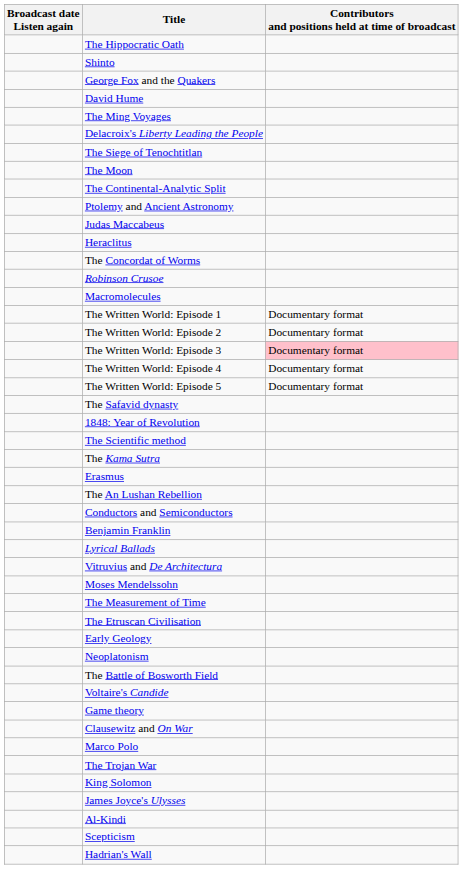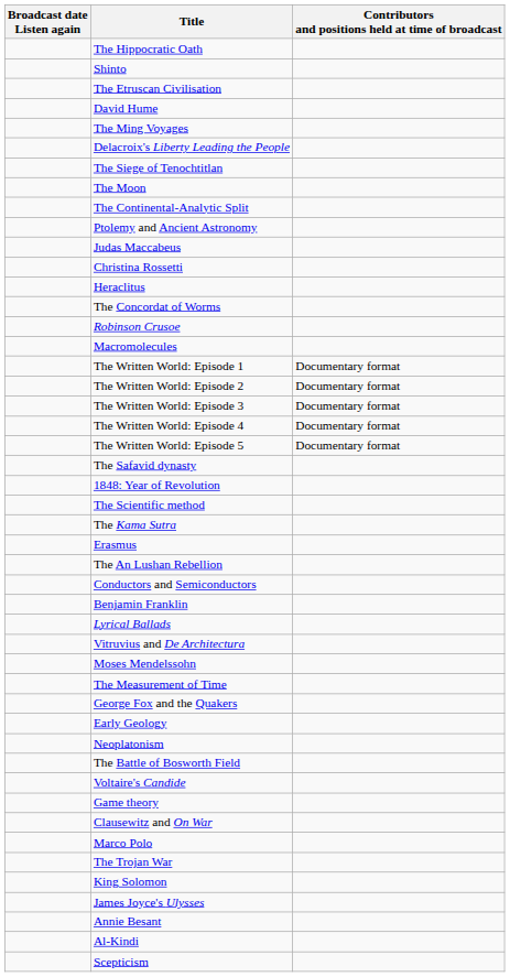 <table class="wikitable">
 <tr>
 <th>Broadcast date <br> Listen again</th>
 <th>Title</th>
 <th>Contributors <br> and positions held at time of broadcast</th>
 </tr>
 <tr>
 <td></td>
 <td><a href='#'>The Hippocratic Oath</a></td>
 <td></td>
 </tr>
 <tr>
 <td></td>
 <td><a href='#'>Shinto</a></td>
 <td></td>
 </tr>
 <tr>
 <td></td>
-<td><a href='#'>George Fox</a> and the <a href='#'>Quakers</a></td>
+<td><a href='#'>The Etruscan Civilisation</a></td>
 <td></td>
 </tr>
 <tr>
 <td></td>
 <td><a href='#'>David Hume</a></td>
 <td></td>
 </tr>
 <tr>
 <td></td>
 <td><a href='#'>The Ming Voyages</a></td>
 <td></td>
 </tr>
 <tr>
 <td></td>
 <td><a href='#'>Delacroix's <em>Liberty Leading the People</em></a></td>
 <td></td>
 </tr>
 <tr>
 <td></td>
 <td><a href='#'>The Siege of Tenochtitlan</a></td>
 <td></td>
 </tr>
 <tr>
 <td></td>
 <td><a href='#'>The Moon</a></td>
 <td></td>
 </tr>
 <tr>
 <td></td>
 <td><a href='#'>The Continental-Analytic Split</a></td>
 <td></td>
 </tr>
 <tr>
 <td></td>
 <td><a href='#'>Ptolemy</a> and <a href='#'>Ancient Astronomy</a></td>
 <td></td>
 </tr>
 <tr>
 <td></td>
 <td><a href='#'>Judas Maccabeus</a></td>
 <td></td>
 </tr>
 <tr>
 <td></td>
+<td><a href='#'>Christina Rossetti</a></td>
+<td></td>
+</tr>
+<tr>
+<td></td>
 <td><a href='#'>Heraclitus</a></td>
 <td></td>
 </tr>
 <tr>
 <td></td>
 <td>The <a href='#'>Concordat of Worms</a></td>
 <td></td>
 </tr>
 <tr>
 <td></td>
 <td><em><a href='#'>Robinson Crusoe</a></em></td>
 <td></td>
 </tr>
 <tr>
 <td></td>
 <td><a href='#'>Macromolecules</a></td>
 <td></td>
 </tr>
 <tr>
 <td></td>
 <td>The Written World: Episode 1</td>
 <td>Documentary format</td>
 </tr>
 <tr>
 <td></td>
 <td>The Written World: Episode 2</td>
 <td>Documentary format</td>
 </tr>
 <tr>
 <td></td>
 <td>The Written World: Episode 3</td>
-<td style="background: pink;">Documentary format</td>
+<td>Documentary format</td>
 </tr>
 <tr>
 <td></td>
 <td>The Written World: Episode 4</td>
 <td>Documentary format</td>
 </tr>
 <tr>
 <td></td>
 <td>The Written World: Episode 5</td>
 <td>Documentary format</td>
 </tr>
 <tr>
 <td></td>
 <td>The <a href='#'>Safavid dynasty</a></td>
 <td></td>
 </tr>
 <tr>
 <td></td>
 <td><a href='#'>1848: Year of Revolution</a></td>
 <td></td>
 </tr>
 <tr>
 <td></td>
 <td><a href='#'>The Scientific method</a></td>
 <td></td>
 </tr>
 <tr>
 <td></td>
 <td>The <em><a href='#'>Kama Sutra</a></em></td>
 <td></td>
 </tr>
 <tr>
 <td></td>
 <td><a href='#'>Erasmus</a></td>
 <td></td>
 </tr>
 <tr>
 <td></td>
 <td>The <a href='#'>An Lushan Rebellion</a></td>
 <td></td>
 </tr>
 <tr>
 <td></td>
 <td><a href='#'>Conductors</a> and <a href='#'>Semiconductors</a></td>
 <td></td>
 </tr>
 <tr>
 <td></td>
 <td><a href='#'>Benjamin Franklin</a></td>
 <td></td>
 </tr>
 <tr>
 <td></td>
 <td><em><a href='#'>Lyrical Ballads</a></em></td>
 <td></td>
 </tr>
 <tr>
 <td></td>
 <td><a href='#'>Vitruvius</a> and <a href='#'><em>De Architectura</em></a></td>
 <td></td>
 </tr>
 <tr>
 <td></td>
 <td><a href='#'>Moses Mendelssohn</a></td>
 <td></td>
 </tr>
 <tr>
 <td></td>
 <td><a href='#'>The Measurement of Time</a></td>
 <td></td>
 </tr>
 <tr>
 <td></td>
-<td><a href='#'>The Etruscan Civilisation</a></td>
+<td><a href='#'>George Fox</a> and the <a href='#'>Quakers</a></td>
 <td></td>
 </tr>
 <tr>
 <td></td>
 <td><a href='#'>Early Geology</a></td>
 <td></td>
 </tr>
 <tr>
 <td></td>
 <td><a href='#'>Neoplatonism</a></td>
 <td></td>
 </tr>
 <tr>
 <td></td>
 <td>The <a href='#'>Battle of Bosworth Field</a></td>
 <td></td>
 </tr>
 <tr>
 <td></td>
 <td><a href='#'>Voltaire's <em>Candide</em></a></td>
 <td></td>
 </tr>
 <tr>
 <td></td>
 <td><a href='#'>Game theory</a></td>
 <td></td>
 </tr>
 <tr>
 <td></td>
 <td><a href='#'>Clausewitz</a> and <em><a href='#'>On War</a></em></td>
 <td></td>
 </tr>
 <tr>
 <td></td>
 <td><a href='#'>Marco Polo</a></td>
 <td></td>
 </tr>
 <tr>
 <td></td>
 <td><a href='#'>The Trojan War</a></td>
 <td></td>
 </tr>
 <tr>
 <td></td>
 <td><a href='#'>King Solomon</a></td>
 <td></td>
 </tr>
 <tr>
 <td></td>
 <td><a href='#'>James Joyce's <em>Ulysses</em></a></td>
 <td></td>
 </tr>
 <tr>
 <td></td>
+<td><a href='#'>Annie Besant</a></td>
+<td></td>
+</tr>
+<tr>
+<td></td>
 <td><a href='#'>Al-Kindi</a></td>
 <td></td>
 </tr>
 <tr>
 <td></td>
 <td><a href='#'>Scepticism</a></td>
 <td></td>
 </tr>
-<tr>
-<td></td>
-<td><a href='#'>Hadrian's Wall</a></td>
-<td></td>
-</tr>
 </table>
